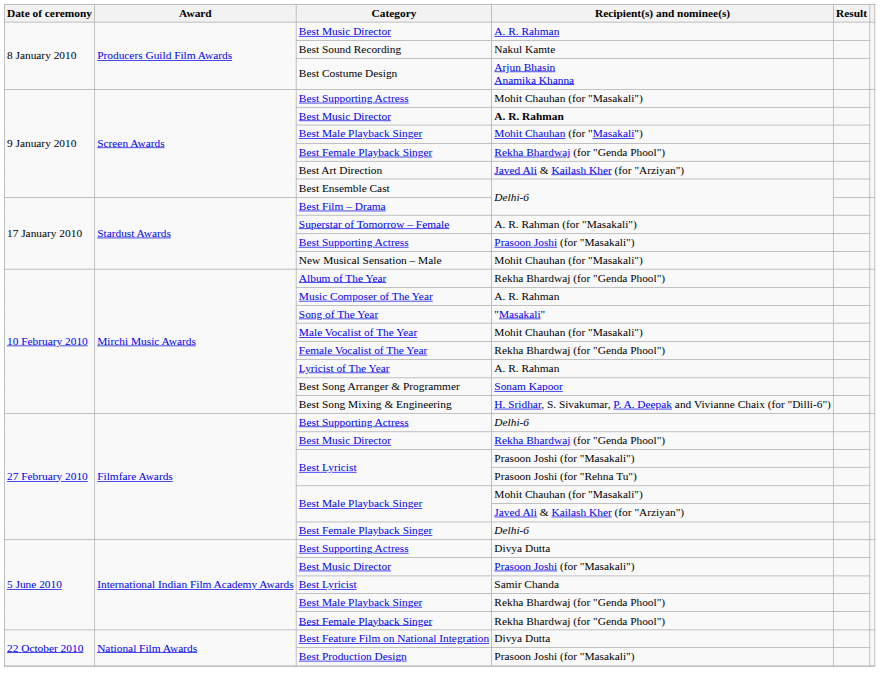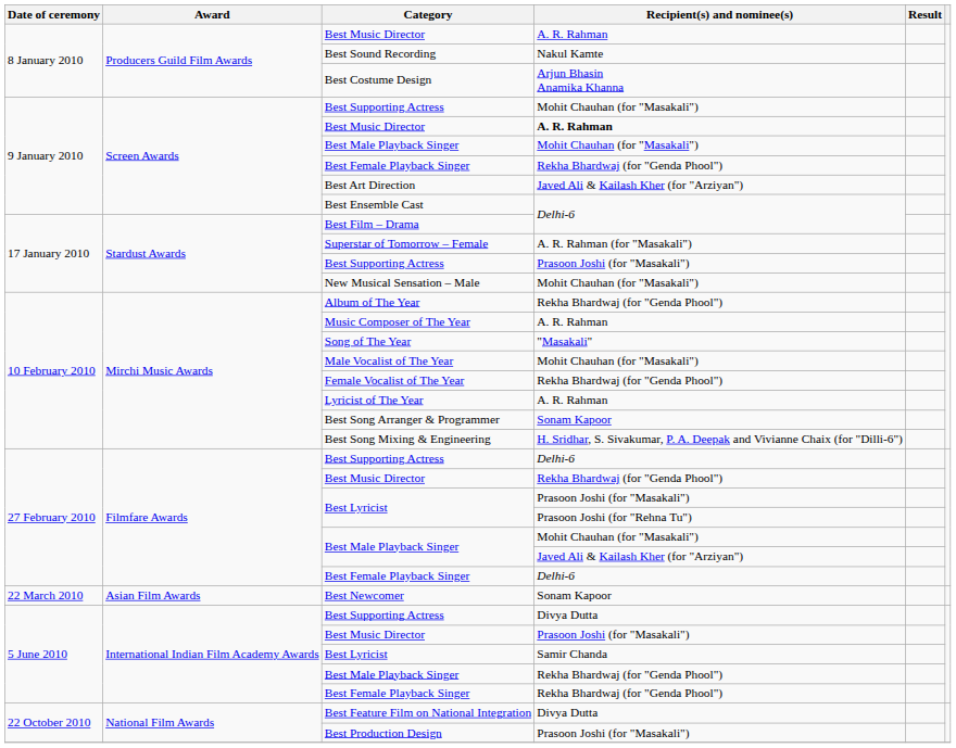 <table class="wikitable sortable">
 <tr>
 <th>Date of ceremony</th>
 <th>Award</th>
 <th>Category</th>
 <th>Recipient(s) and nominee(s)</th>
 <th class="unsortable">Result</th>
 <th class="unsortable"></th>
 </tr>
 <tr>
 <td rowspan="3">8 January 2010</td>
 <td rowspan="3"><a href='#'>Producers Guild Film Awards</a></td>
 <td><a href='#'>Best Music Director</a></td>
 <td><a href='#'>A. R. Rahman</a></td>
 <td></td>
 <td rowspan="3"></td>
 </tr>
 <tr>
 <td>Best Sound Recording</td>
 <td>Nakul Kamte</td>
 <td></td>
 </tr>
 <tr>
 <td>Best Costume Design</td>
 <td><a href='#'>Arjun Bhasin</a><br><a href='#'>Anamika Khanna</a></td>
 <td></td>
 </tr>
 <tr>
 <td rowspan="6">9 January 2010</td>
 <td rowspan="6"><a href='#'>Screen Awards</a></td>
 <td><a href='#'>Best Supporting Actress</a></td>
 <td>Mohit Chauhan (for "Masakali")</td>
 <td></td>
 <td rowspan="6"><br></td>
 </tr>
 <tr>
 <td><a href='#'>Best Music Director</a></td>
 <td><strong>A. R. Rahman</strong></td>
 <td></td>
 </tr>
 <tr>
 <td><a href='#'>Best Male Playback Singer</a></td>
 <td><a href='#'>Mohit Chauhan</a> (for "<a href='#'>Masakali</a>")</td>
 <td></td>
 </tr>
 <tr>
 <td><a href='#'>Best Female Playback Singer</a></td>
 <td><a href='#'>Rekha Bhardwaj</a> (for "Genda Phool")</td>
 <td></td>
 </tr>
 <tr>
 <td>Best Art Direction</td>
 <td><a href='#'>Javed Ali</a> & <a href='#'>Kailash Kher</a> (for "Arziyan")</td>
 <td></td>
 </tr>
 <tr>
 <td>Best Ensemble Cast</td>
 <td rowspan="2"><em>Delhi-6</em></td>
 <td></td>
 </tr>
 <tr>
 <td rowspan="4">17 January 2010</td>
 <td rowspan="4"><a href='#'>Stardust Awards</a></td>
 <td><a href='#'>Best Film – Drama</a></td>
 <td></td>
 <td rowspan="4"></td>
 </tr>
 <tr>
 <td><a href='#'>Superstar of Tomorrow – Female</a></td>
 <td>A. R. Rahman (for "Masakali")</td>
 <td></td>
 </tr>
 <tr>
 <td><a href='#'>Best Supporting Actress</a></td>
 <td><a href='#'>Prasoon Joshi</a> (for "Masakali")</td>
 <td></td>
 </tr>
 <tr>
 <td>New Musical Sensation – Male</td>
 <td>Mohit Chauhan (for "Masakali")</td>
 <td></td>
 </tr>
 <tr>
 <td rowspan="8"><a href='#'>10 February 2010</a></td>
 <td rowspan="8"><a href='#'>Mirchi Music Awards</a></td>
 <td><a href='#'>Album of The Year</a></td>
 <td>Rekha Bhardwaj (for "Genda Phool")</td>
 <td></td>
 <td rowspan="8"></td>
 </tr>
 <tr>
 <td><a href='#'>Music Composer of The Year</a></td>
 <td>A. R. Rahman</td>
 <td></td>
 </tr>
 <tr>
 <td><a href='#'>Song of The Year</a></td>
 <td>"<a href='#'>Masakali</a>"</td>
 <td></td>
 </tr>
 <tr>
 <td><a href='#'>Male Vocalist of The Year</a></td>
 <td>Mohit Chauhan (for "Masakali")</td>
 <td></td>
 </tr>
 <tr>
 <td><a href='#'>Female Vocalist of The Year</a></td>
 <td>Rekha Bhardwaj (for "Genda Phool")</td>
 <td></td>
 </tr>
 <tr>
 <td><a href='#'>Lyricist of The Year</a></td>
 <td>A. R. Rahman</td>
 <td></td>
 </tr>
 <tr>
 <td>Best Song Arranger & Programmer</td>
 <td><a href='#'>Sonam Kapoor</a></td>
 <td></td>
 </tr>
 <tr>
 <td>Best Song Mixing & Engineering</td>
 <td><a href='#'>H. Sridhar</a>, S. Sivakumar, <a href='#'>P. A. Deepak</a> and Vivianne Chaix (for "Dilli-6")</td>
 <td></td>
 </tr>
 <tr>
 <td rowspan="7"><a href='#'>27 February 2010</a></td>
 <td rowspan="7"><a href='#'>Filmfare Awards</a></td>
 <td><a href='#'>Best Supporting Actress</a></td>
 <td><em>Delhi-6</em></td>
 <td></td>
 <td rowspan="7"><br></td>
 </tr>
 <tr>
 <td><a href='#'>Best Music Director</a></td>
 <td><a href='#'>Rekha Bhardwaj</a> (for "Genda Phool")</td>
 <td></td>
 </tr>
 <tr>
 <td rowspan="2"><a href='#'>Best Lyricist</a></td>
 <td>Prasoon Joshi (for "Masakali")</td>
 <td></td>
 </tr>
 <tr>
 <td>Prasoon Joshi (for "Rehna Tu")</td>
 <td></td>
 </tr>
 <tr>
 <td rowspan="2"><a href='#'>Best Male Playback Singer</a></td>
 <td>Mohit Chauhan (for "Masakali")</td>
 <td></td>
 </tr>
 <tr>
 <td><a href='#'>Javed Ali</a> & <a href='#'>Kailash Kher</a> (for "Arziyan")</td>
 <td></td>
 </tr>
 <tr>
 <td><a href='#'>Best Female Playback Singer</a></td>
 <td><em>Delhi-6</em></td>
 <td></td>
 </tr>
 <tr>
+<td><a href='#'>22 March 2010</a></td>
+<td><a href='#'>Asian Film Awards</a></td>
+<td><a href='#'>Best Newcomer</a></td>
+<td>Sonam Kapoor</td>
+<td></td>
+<td></td>
+</tr>
+<tr>
 <td rowspan="5"><a href='#'>5 June 2010</a></td>
 <td rowspan="5"><a href='#'>International Indian Film Academy Awards</a></td>
 <td><a href='#'>Best Supporting Actress</a></td>
 <td>Divya Dutta</td>
 <td></td>
 <td rowspan="5"><br></td>
 </tr>
 <tr>
 <td><a href='#'>Best Music Director</a></td>
 <td><a href='#'>Prasoon Joshi</a> (for "Masakali")</td>
 <td></td>
 </tr>
 <tr>
 <td><a href='#'>Best Lyricist</a></td>
 <td>Samir Chanda</td>
 <td></td>
 </tr>
 <tr>
 <td><a href='#'>Best Male Playback Singer</a></td>
 <td>Rekha Bhardwaj (for "Genda Phool")</td>
 <td></td>
 </tr>
 <tr>
 <td><a href='#'>Best Female Playback Singer</a></td>
 <td>Rekha Bhardwaj (for "Genda Phool")</td>
 <td></td>
 </tr>
 <tr>
 <td rowspan="2"><a href='#'>22 October 2010</a></td>
 <td rowspan="2"><a href='#'>National Film Awards</a></td>
 <td><a href='#'>Best Feature Film on National Integration</a></td>
 <td>Divya Dutta</td>
 <td></td>
 <td rowspan="2"><br></td>
 </tr>
 <tr>
 <td><a href='#'>Best Production Design</a></td>
 <td>Prasoon Joshi (for "Masakali")</td>
 <td></td>
 </tr>
 <tr>
 </tr>
 </table>
